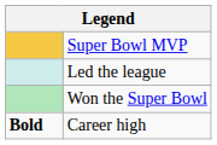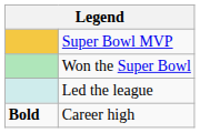 <table class="wikitable">
 <tr>
 <th colspan="2">Legend</th>
 </tr>
 <tr>
 <td style="background:#f4c842;"></td>
 <td><a href='#'>Super Bowl MVP</a></td>
 </tr>
 <tr>
+<td style="background:#afe6ba;"></td>
+<td>Won the <a href='#'>Super Bowl</a></td>
+</tr>
+<tr>
 <td style="background:#cfecec; width:3em;"></td>
 <td>Led the league</td>
-</tr>
-<tr>
-<td style="background:#afe6ba;"></td>
-<td>Won the <a href='#'>Super Bowl</a></td>
 </tr>
 <tr>
 <td><strong>Bold</strong></td>
 <td>Career high</td>
 </tr>
 </table>
